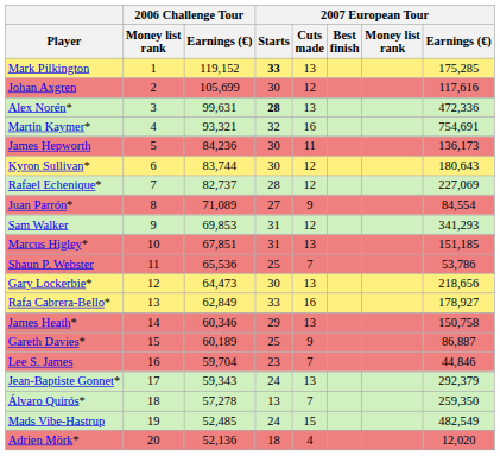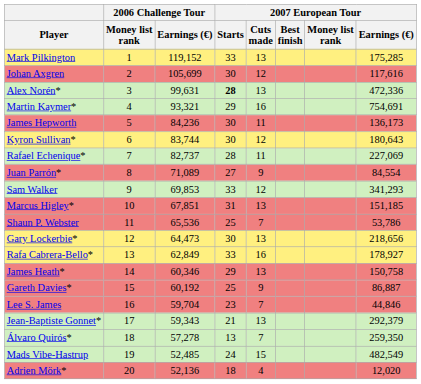 <table class="wikitable sortable" style="text-align:center">
 <tr>
 <th></th>
 <th colspan=2>2006 Challenge Tour</th>
 <th colspan=6>2007 European Tour</th>
 </tr>
 <tr>
 <th>Player</th>
 <th>Money list<br>rank</th>
 <th>Earnings (€)</th>
 <th>Starts</th>
 <th>Cuts<br>made</th>
 <th>Best<br>finish</th>
 <th>Money list<br>rank</th>
 <th>Earnings (€)</th>
 </tr>
 <tr style="background:#FFF080;">
 <td align=left> <a href='#'>Mark Pilkington</a></td>
 <td>1</td>
 <td>119,152</td>
-<td><strong>33</strong></td>
+<td>33</td>
 <td>13</td>
 <td></td>
 <td></td>
 <td>175,285</td>
 </tr>
 <tr style="background:#F08080;">
 <td align=left> <a href='#'>Johan Axgren</a></td>
 <td>2</td>
 <td>105,699</td>
 <td>30</td>
 <td>12</td>
 <td></td>
 <td></td>
 <td>117,616</td>
 </tr>
 <tr style="background:#D0F0C0;">
 <td align=left> <a href='#'>Alex Norén</a>*</td>
 <td>3</td>
 <td>99,631</td>
 <td><strong>28</strong></td>
 <td>13</td>
 <td></td>
 <td></td>
 <td>472,336</td>
 </tr>
 <tr style="background:#D0F0C0;">
 <td align=left> <a href='#'>Martin Kaymer</a>*</td>
 <td>4</td>
 <td>93,321</td>
-<td>32</td>
+<td>29</td>
 <td>16</td>
 <td></td>
 <td></td>
 <td>754,691</td>
 </tr>
 <tr style="background:#F08080;">
 <td align=left> <a href='#'>James Hepworth</a></td>
 <td>5</td>
 <td>84,236</td>
 <td>30</td>
 <td>11</td>
 <td></td>
 <td></td>
 <td>136,173</td>
 </tr>
 <tr style="background:#FFF080;">
 <td align=left> <a href='#'>Kyron Sullivan</a>*</td>
 <td>6</td>
 <td>83,744</td>
 <td>30</td>
 <td>12</td>
 <td></td>
 <td></td>
 <td>180,643</td>
 </tr>
 <tr style="background:#D0F0C0;">
 <td align=left> <a href='#'>Rafael Echenique</a>*</td>
 <td>7</td>
 <td>82,737</td>
 <td>28</td>
-<td>12</td>
+<td>11</td>
 <td></td>
 <td></td>
 <td>227,069</td>
 </tr>
 <tr style="background:#F08080;">
 <td align=left> <a href='#'>Juan Parrón</a>*</td>
 <td>8</td>
 <td>71,089</td>
 <td>27</td>
 <td>9</td>
 <td></td>
 <td></td>
 <td>84,554</td>
 </tr>
 <tr style="background:#D0F0C0;">
 <td align=left> <a href='#'>Sam Walker</a></td>
 <td>9</td>
 <td>69,853</td>
-<td>31</td>
+<td>33</td>
 <td>12</td>
 <td></td>
 <td></td>
 <td>341,293</td>
 </tr>
 <tr style="background:#F08080;">
 <td align=left> <a href='#'>Marcus Higley</a>*</td>
 <td>10</td>
 <td>67,851</td>
 <td>31</td>
 <td>13</td>
 <td></td>
 <td></td>
 <td>151,185</td>
 </tr>
 <tr style="background:#F08080;">
 <td align=left> <a href='#'>Shaun P. Webster</a></td>
 <td>11</td>
 <td>65,536</td>
 <td>25</td>
 <td>7</td>
 <td></td>
 <td></td>
 <td>53,786</td>
 </tr>
 <tr style="background:#FFF080;">
 <td align=left> <a href='#'>Gary Lockerbie</a>*</td>
 <td>12</td>
 <td>64,473</td>
 <td>30</td>
 <td>13</td>
 <td></td>
 <td></td>
 <td>218,656</td>
 </tr>
 <tr style="background:#FFF080;">
 <td align=left> <a href='#'>Rafa Cabrera-Bello</a>*</td>
 <td>13</td>
 <td>62,849</td>
 <td>33</td>
 <td>16</td>
 <td></td>
 <td></td>
 <td>178,927</td>
 </tr>
 <tr style="background:#F08080;">
 <td align=left> <a href='#'>James Heath</a>*</td>
 <td>14</td>
 <td>60,346</td>
 <td>29</td>
 <td>13</td>
 <td></td>
 <td></td>
 <td>150,758</td>
 </tr>
 <tr style="background:#F08080;">
 <td align=left> <a href='#'>Gareth Davies</a>*</td>
 <td>15</td>
-<td>60,189</td>
+<td>60,192</td>
 <td>25</td>
 <td>9</td>
 <td></td>
 <td></td>
 <td>86,887</td>
 </tr>
 <tr style="background:#F08080;">
 <td align=left> <a href='#'>Lee S. James</a></td>
 <td>16</td>
 <td>59,704</td>
 <td>23</td>
 <td>7</td>
 <td></td>
 <td></td>
 <td>44,846</td>
 </tr>
 <tr style="background:#D0F0C0;">
 <td align=left> <a href='#'>Jean-Baptiste Gonnet</a>*</td>
 <td>17</td>
 <td>59,343</td>
-<td>24</td>
+<td>21</td>
 <td>13</td>
 <td></td>
 <td></td>
 <td>292,379</td>
 </tr>
 <tr style="background:#D0F0C0;">
 <td align=left> <a href='#'>Álvaro Quirós</a>*</td>
 <td>18</td>
 <td>57,278</td>
 <td>13</td>
 <td>7</td>
 <td><strong></strong></td>
 <td></td>
 <td>259,350</td>
 </tr>
 <tr style="background:#D0F0C0;">
 <td align=left> <a href='#'>Mads Vibe-Hastrup</a></td>
 <td>19</td>
 <td>52,485</td>
 <td>24</td>
 <td>15</td>
 <td><strong></strong></td>
 <td></td>
 <td>482,549</td>
 </tr>
 <tr style="background:#F08080;">
 <td align=left> <a href='#'>Adrien Mörk</a>*</td>
 <td>20</td>
 <td>52,136</td>
 <td>18</td>
 <td>4</td>
 <td></td>
 <td></td>
 <td>12,020</td>
 </tr>
 </table>
